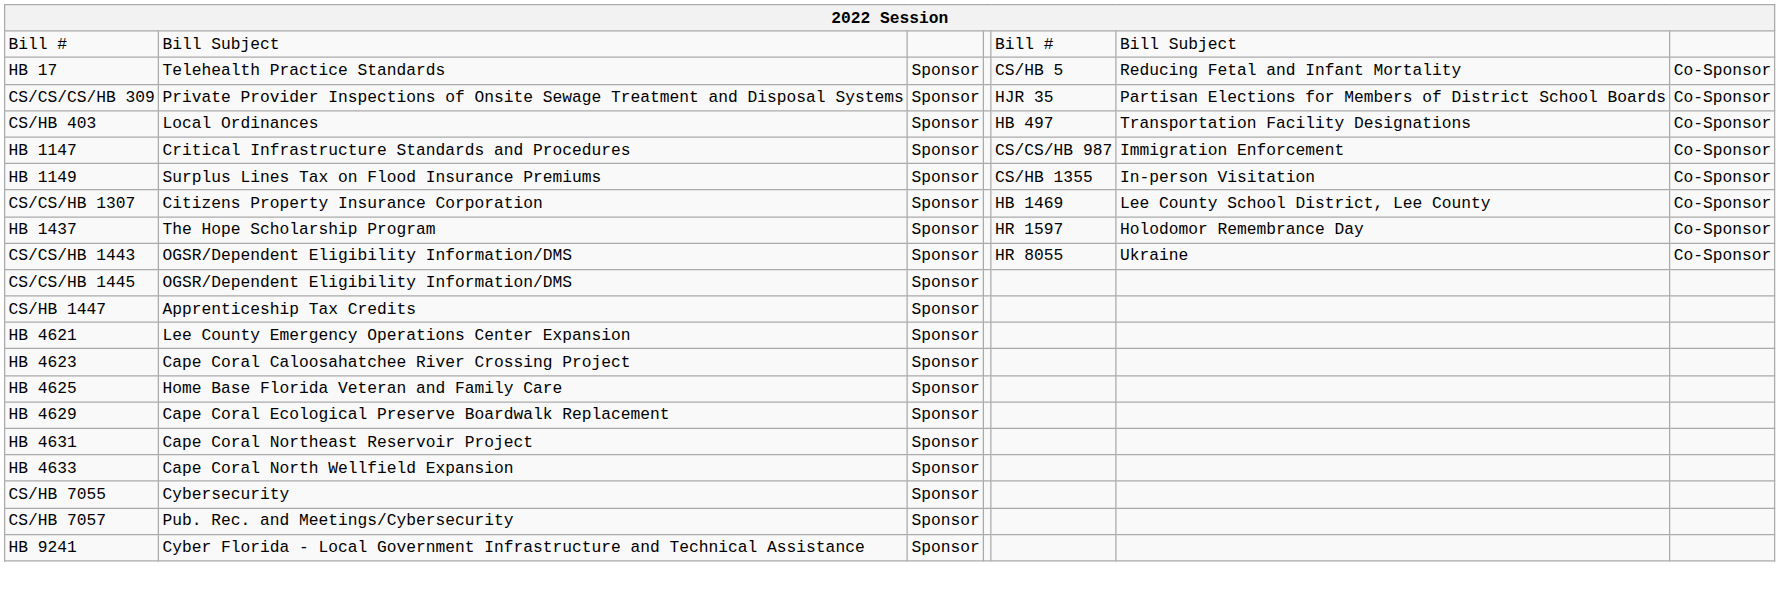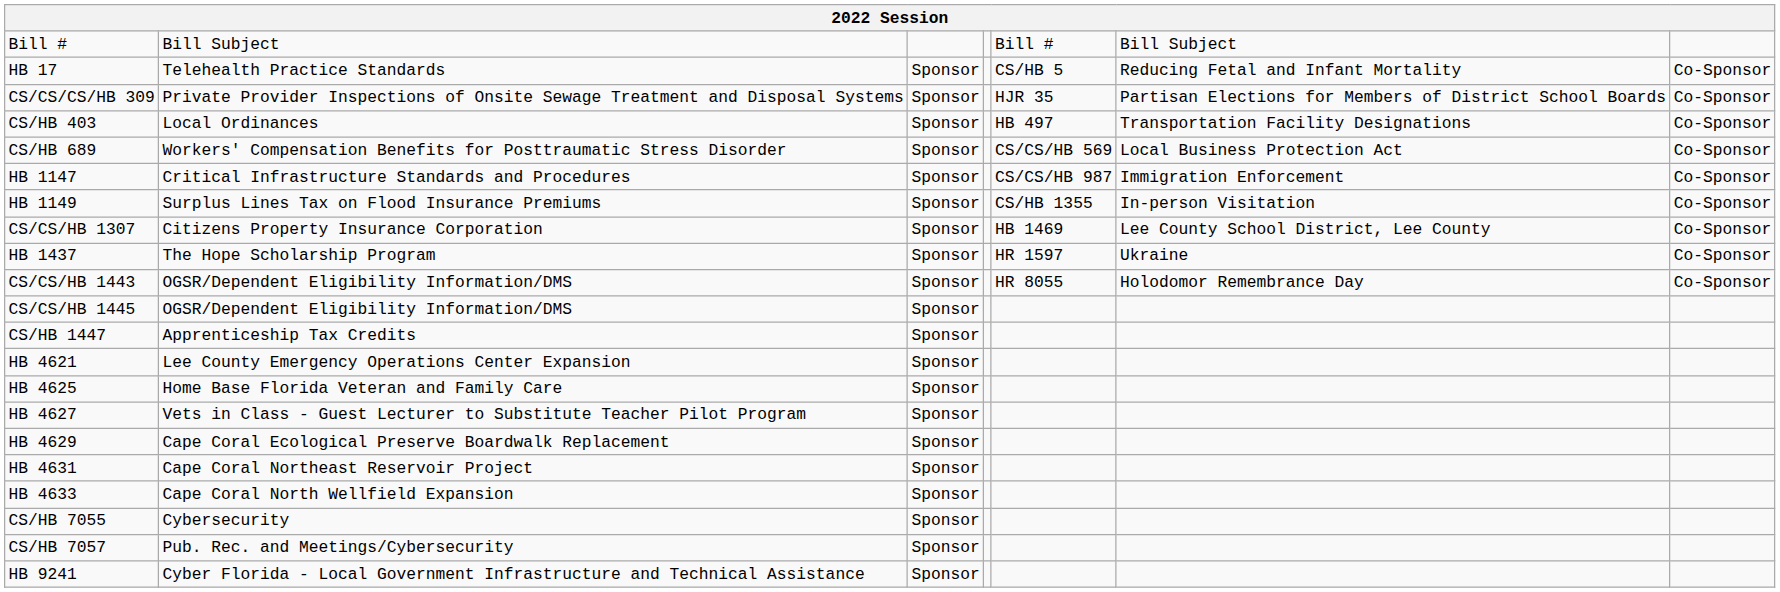 <table class="wikitable">
 <tr>
 <th colspan="7">2022 Session</th>
 </tr>
 <tr>
 <td>Bill #</td>
 <td>Bill Subject</td>
 <td></td>
 <td></td>
 <td>Bill #</td>
 <td>Bill Subject</td>
 <td></td>
 </tr>
 <tr>
 <td>HB 17</td>
 <td>Telehealth Practice Standards</td>
 <td>Sponsor</td>
 <td></td>
 <td>CS/HB 5</td>
 <td>Reducing Fetal and Infant Mortality</td>
 <td>Co-Sponsor</td>
 </tr>
 <tr>
 <td>CS/CS/CS/HB 309</td>
 <td>Private Provider Inspections of Onsite Sewage Treatment and Disposal Systems</td>
 <td>Sponsor</td>
 <td></td>
 <td>HJR 35</td>
 <td>Partisan Elections for Members of District School Boards</td>
 <td>Co-Sponsor</td>
 </tr>
 <tr>
 <td>CS/HB 403</td>
 <td>Local Ordinances</td>
 <td>Sponsor</td>
 <td></td>
 <td>HB 497</td>
 <td>Transportation Facility Designations</td>
 <td>Co-Sponsor</td>
 </tr>
 <tr>
+<td>CS/HB 689</td>
+<td>Workers' Compensation Benefits for Posttraumatic Stress Disorder</td>
+<td>Sponsor</td>
+<td></td>
+<td>CS/CS/HB 569</td>
+<td>Local Business Protection Act</td>
+<td>Co-Sponsor</td>
+</tr>
+<tr>
 <td>HB 1147</td>
 <td>Critical Infrastructure Standards and Procedures</td>
 <td>Sponsor</td>
 <td></td>
 <td>CS/CS/HB 987</td>
 <td>Immigration Enforcement</td>
 <td>Co-Sponsor</td>
 </tr>
 <tr>
 <td>HB 1149</td>
 <td>Surplus Lines Tax on Flood Insurance Premiums</td>
 <td>Sponsor</td>
 <td></td>
 <td>CS/HB 1355</td>
 <td>In-person Visitation</td>
 <td>Co-Sponsor</td>
 </tr>
 <tr>
 <td>CS/CS/HB 1307</td>
 <td>Citizens Property Insurance Corporation</td>
 <td>Sponsor</td>
 <td></td>
 <td>HB 1469</td>
 <td>Lee County School District, Lee County</td>
 <td>Co-Sponsor</td>
 </tr>
 <tr>
 <td>HB 1437</td>
 <td>The Hope Scholarship Program</td>
 <td>Sponsor</td>
 <td></td>
 <td>HR 1597</td>
-<td>Holodomor Remembrance Day</td>
+<td>Ukraine</td>
 <td>Co-Sponsor</td>
 </tr>
 <tr>
 <td>CS/CS/HB 1443</td>
 <td>OGSR/Dependent Eligibility Information/DMS</td>
 <td>Sponsor</td>
 <td></td>
 <td>HR 8055</td>
-<td>Ukraine</td>
+<td>Holodomor Remembrance Day</td>
 <td>Co-Sponsor</td>
 </tr>
 <tr>
 <td>CS/CS/HB 1445</td>
 <td>OGSR/Dependent Eligibility Information/DMS</td>
 <td>Sponsor</td>
 <td></td>
 <td></td>
 <td></td>
 <td></td>
 </tr>
 <tr>
 <td>CS/HB 1447</td>
 <td>Apprenticeship Tax Credits</td>
 <td>Sponsor</td>
 <td></td>
 <td></td>
 <td></td>
 <td></td>
 </tr>
 <tr>
 <td>HB 4621</td>
 <td>Lee County Emergency Operations Center Expansion</td>
 <td>Sponsor</td>
 <td></td>
 <td></td>
 <td></td>
 <td></td>
 </tr>
 <tr>
-<td>HB 4623</td>
-<td>Cape Coral Caloosahatchee River Crossing Project</td>
+<td>HB 4625</td>
+<td>Home Base Florida Veteran and Family Care</td>
 <td>Sponsor</td>
 <td></td>
 <td></td>
 <td></td>
 <td></td>
 </tr>
 <tr>
-<td>HB 4625</td>
-<td>Home Base Florida Veteran and Family Care</td>
+<td>HB 4627</td>
+<td>Vets in Class - Guest Lecturer to Substitute Teacher Pilot Program</td>
 <td>Sponsor</td>
 <td></td>
 <td></td>
 <td></td>
 <td></td>
 </tr>
 <tr>
 <td>HB 4629</td>
 <td>Cape Coral Ecological Preserve Boardwalk Replacement</td>
 <td>Sponsor</td>
 <td></td>
 <td></td>
 <td></td>
 <td></td>
 </tr>
 <tr>
 <td>HB 4631</td>
 <td>Cape Coral Northeast Reservoir Project</td>
 <td>Sponsor</td>
 <td></td>
 <td></td>
 <td></td>
 <td></td>
 </tr>
 <tr>
 <td>HB 4633</td>
 <td>Cape Coral North Wellfield Expansion</td>
 <td>Sponsor</td>
 <td></td>
 <td></td>
 <td></td>
 <td></td>
 </tr>
 <tr>
 <td>CS/HB 7055</td>
 <td>Cybersecurity</td>
 <td>Sponsor</td>
 <td></td>
 <td></td>
 <td></td>
 <td></td>
 </tr>
 <tr>
 <td>CS/HB 7057</td>
 <td>Pub. Rec. and Meetings/Cybersecurity</td>
 <td>Sponsor</td>
 <td></td>
 <td></td>
 <td></td>
 <td></td>
 </tr>
 <tr>
 <td>HB 9241</td>
 <td>Cyber Florida - Local Government Infrastructure and Technical Assistance</td>
 <td>Sponsor</td>
 <td></td>
 <td></td>
 <td></td>
 <td></td>
 </tr>
 </table>
